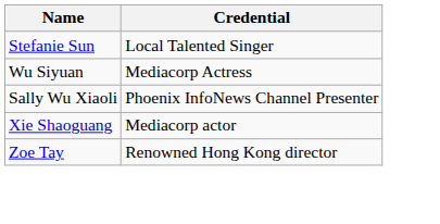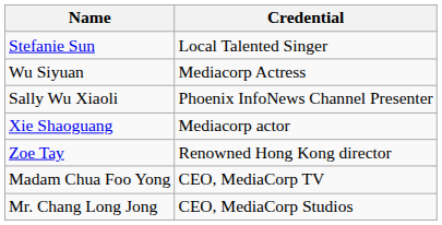 <table class="wikitable">
 <tr>
 <th>Name</th>
 <th>Credential</th>
 </tr>
 <tr>
 <td><a href='#'>Stefanie Sun</a></td>
 <td>Local Talented Singer</td>
 </tr>
 <tr>
 <td>Wu Siyuan</td>
 <td>Mediacorp Actress</td>
 </tr>
 <tr>
 <td>Sally Wu Xiaoli</td>
 <td>Phoenix InfoNews Channel Presenter</td>
 </tr>
 <tr>
 <td><a href='#'>Xie Shaoguang</a></td>
 <td>Mediacorp actor</td>
 </tr>
 <tr>
 <td><a href='#'>Zoe Tay</a></td>
 <td>Renowned Hong Kong director</td>
 </tr>
+<tr>
+<td>Madam Chua Foo Yong</td>
+<td>CEO, MediaCorp TV</td>
+</tr>
+<tr>
+<td>Mr. Chang Long Jong</td>
+<td>CEO, MediaCorp Studios</td>
+</tr>
 </table>
